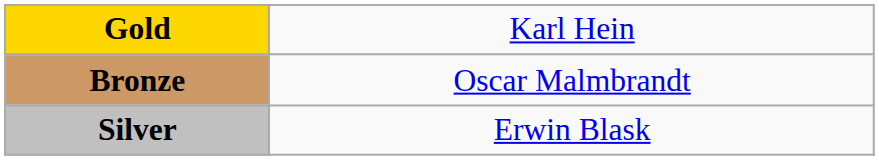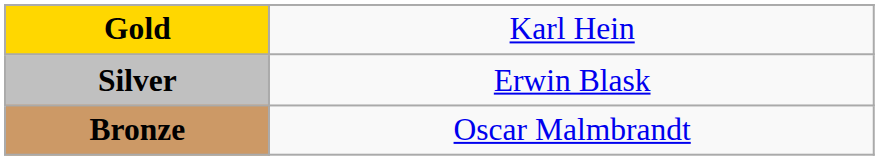 <table class="wikitable" style="text-align:center; " width="35%">
 <tr>
 <td bgcolor="gold"><strong>Gold</strong></td>
 <td><a href='#'>Karl Hein</a><br>  <small><em></em></small></td>
 </tr>
 <tr>
+<td bgcolor="silver"><strong>Silver</strong></td>
+<td><a href='#'>Erwin Blask</a><br>  <small><em></em></small></td>
+</tr>
+<tr>
 <td bgcolor="CC9966"><strong>Bronze</strong></td>
 <td><a href='#'>Oscar Malmbrandt</a><br>  <small><em></em></small></td>
 </tr>
-<tr>
-<td bgcolor="silver"><strong>Silver</strong></td>
-<td><a href='#'>Erwin Blask</a><br>  <small><em></em></small></td>
-</tr>
 </table>
